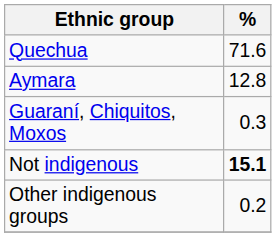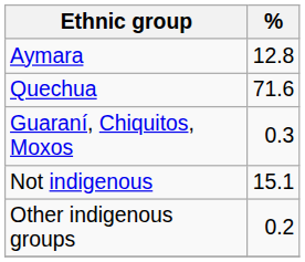 <table class="wikitable" border="1" style="width:25%;" border="1">
 <tr bgcolor=#EFEFEF>
 <th><strong>Ethnic group</strong></th>
 <th><strong>%</strong></th>
 </tr>
 <tr>
+<td><a href='#'>Aymara</a></td>
+<td align="right">12.8</td>
+</tr>
+<tr>
 <td><a href='#'>Quechua</a></td>
 <td align="right">71.6</td>
-</tr>
-<tr>
-<td><a href='#'>Aymara</a></td>
-<td align="right">12.8</td>
 </tr>
 <tr>
 <td><a href='#'>Guaraní</a>, <a href='#'>Chiquitos</a>, <a href='#'>Moxos</a></td>
 <td align="right">0.3</td>
 </tr>
 <tr>
 <td>Not <a href='#'>indigenous</a></td>
-<td align="right"><strong>15.1</strong></td>
+<td align="right">15.1</td>
 </tr>
 <tr>
 <td>Other indigenous groups</td>
 <td align="right">0.2</td>
 </tr>
 <tr>
 </tr>
 </table>
